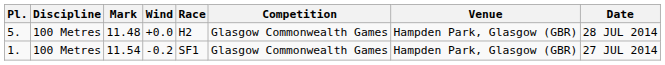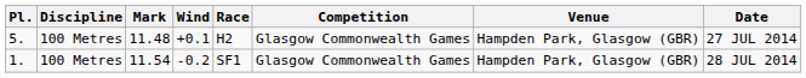 <table class="wikitable">
 <tr>
 <th>Pl.</th>
 <th>Discipline</th>
 <th>Mark</th>
 <th>Wind</th>
 <th>Race</th>
 <th>Competition</th>
 <th>Venue</th>
 <th>Date</th>
 </tr>
 <tr>
 <td>5.</td>
 <td>100 Metres</td>
 <td>11.48</td>
-<td>+0.0</td>
+<td>+0.1</td>
 <td>H2</td>
 <td>Glasgow Commonwealth Games</td>
 <td>Hampden Park, Glasgow (GBR)</td>
-<td>28 JUL 2014</td>
+<td>27 JUL 2014</td>
 </tr>
 <tr>
 <td>1.</td>
 <td>100 Metres</td>
 <td>11.54</td>
 <td>-0.2</td>
 <td>SF1</td>
 <td>Glasgow Commonwealth Games</td>
 <td>Hampden Park, Glasgow (GBR)</td>
-<td>27 JUL 2014</td>
+<td>28 JUL 2014</td>
 </tr>
 </table>
